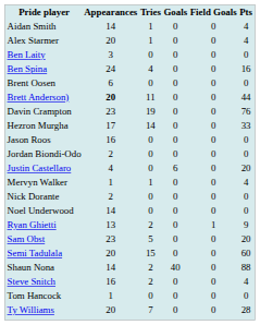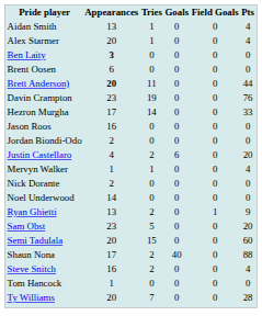 <table cellpadding=1 style="border:1px solid #BBB; background-color:#d7ebed; font-size:85%;">
 <tr>
 <th>Pride player</th>
 <th>Appearances</th>
 <th>Tries</th>
 <th>Goals</th>
 <th>Field Goals</th>
 <th>Pts</th>
 </tr>
 <tr ---->
 <td> Aidan Smith</td>
-<td align="center">14</td>
+<td align="center">13</td>
 <td align="center">1</td>
 <td align="center">0</td>
 <td align="center">0</td>
 <td align="center">4</td>
 </tr>
 <tr ---->
 <td> Alex Starmer</td>
 <td align="center">20</td>
 <td align="center">1</td>
 <td align="center">0</td>
 <td align="center">0</td>
 <td align="center">4</td>
 </tr>
 <tr ---->
 <td> <a href='#'>Ben Laity</a></td>
-<td align="center">3</td>
+<td align="center"><strong>3</strong></td>
 <td align="center">0</td>
 <td align="center">0</td>
 <td align="center">0</td>
 <td align="center">0</td>
-</tr>
-<tr ---->
-<td> <a href='#'>Ben Spina</a></td>
-<td align="center">24</td>
-<td align="center">4</td>
-<td align="center">0</td>
-<td align="center">0</td>
-<td align="center">16</td>
 </tr>
 <tr ---->
 <td> Brent Oosen</td>
 <td align="center">6</td>
 <td align="center">0</td>
 <td align="center">0</td>
 <td align="center">0</td>
 <td align="center">0</td>
 </tr>
 <tr ---->
 <td> <a href='#'>Brett Anderson)</a></td>
 <td align="center"><strong>20</strong></td>
 <td align="center">11</td>
 <td align="center">0</td>
 <td align="center">0</td>
 <td align="center">44</td>
 </tr>
 <tr ---->
 <td> Davin Crampton</td>
 <td align="center">23</td>
 <td align="center">19</td>
 <td align="center">0</td>
 <td align="center">0</td>
 <td align="center">76</td>
 </tr>
 <tr ---->
 <td> Hezron Murgha</td>
 <td align="center">17</td>
 <td align="center">14</td>
 <td align="center">0</td>
 <td align="center">0</td>
 <td align="center">33</td>
 </tr>
 <tr ---->
 <td> Jason Roos</td>
 <td align="center">16</td>
 <td align="center">0</td>
 <td align="center">0</td>
 <td align="center">0</td>
 <td align="center">0</td>
 </tr>
 <tr ---->
 <td> Jordan Biondi-Odo</td>
 <td align="center">2</td>
 <td align="center">0</td>
 <td align="center">0</td>
 <td align="center">0</td>
 <td align="center">0</td>
 </tr>
 <tr ---->
 <td> <a href='#'>Justin Castellaro</a></td>
 <td align="center">4</td>
-<td align="center">0</td>
+<td align="center">2</td>
 <td align="center">6</td>
 <td align="center">0</td>
 <td align="center">20</td>
 </tr>
 <tr ---->
 <td> Mervyn Walker</td>
 <td align="center">1</td>
 <td align="center">1</td>
 <td align="center">0</td>
 <td align="center">0</td>
 <td align="center">4</td>
 </tr>
 <tr ---->
 <td> Nick Dorante</td>
 <td align="center">2</td>
 <td align="center">0</td>
 <td align="center">0</td>
 <td align="center">0</td>
 <td align="center">0</td>
 </tr>
 <tr ---->
 <td> Noel Underwood</td>
 <td align="center">14</td>
 <td align="center">0</td>
 <td align="center">0</td>
 <td align="center">0</td>
 <td align="center">0</td>
 </tr>
 <tr ---->
 <td> <a href='#'>Ryan Ghietti</a></td>
 <td align="center">13</td>
 <td align="center">2</td>
 <td align="center">0</td>
 <td align="center">1</td>
 <td align="center">9</td>
 </tr>
 <tr ---->
 <td> <a href='#'>Sam Obst</a></td>
 <td align="center">23</td>
 <td align="center">5</td>
 <td align="center">0</td>
 <td align="center">0</td>
 <td align="center">20</td>
 </tr>
 <tr ---->
 <td> <a href='#'>Semi Tadulala</a></td>
 <td align="center">20</td>
 <td align="center">15</td>
 <td align="center">0</td>
 <td align="center">0</td>
 <td align="center">60</td>
 </tr>
 <tr ---->
 <td> Shaun Nona</td>
-<td align="center">14</td>
+<td align="center">17</td>
 <td align="center">2</td>
 <td align="center">40</td>
 <td align="center">0</td>
 <td align="center">88</td>
 </tr>
 <tr ---->
 <td> <a href='#'>Steve Snitch</a></td>
 <td align="center">16</td>
 <td align="center">2</td>
 <td align="center">0</td>
 <td align="center">0</td>
 <td align="center">4</td>
 </tr>
 <tr ---->
 <td> Tom Hancock</td>
 <td align="center">1</td>
 <td align="center">0</td>
 <td align="center">0</td>
 <td align="center">0</td>
 <td align="center">0</td>
 </tr>
 <tr ---->
 <td> <a href='#'>Ty Williams</a></td>
 <td align="center">20</td>
 <td align="center">7</td>
 <td align="center">0</td>
 <td align="center">0</td>
 <td align="center">28</td>
 </tr>
 <tr ---->
 </tr>
 </table>
